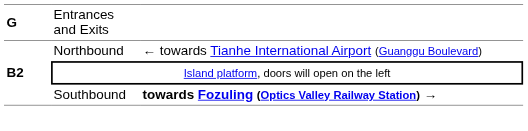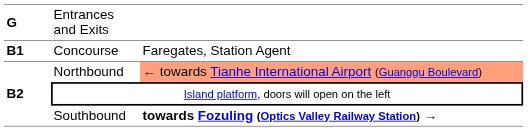 <table table border=0 cellspacing=0 cellpadding=3>
 <tr>
 <td style="border-top:solid 1px gray;border-bottom:solid 1px gray;" width=50><strong>G</strong></td>
 <td style="border-top:solid 1px gray;border-bottom:solid 1px gray;" width=100>Entrances and Exits</td>
 <td style="border-top:solid 1px gray;border-bottom:solid 1px gray;" width=450></td>
 </tr>
 <tr>
+<td style="border-top:solid 0px gray;border-bottom:solid 1px gray;" width=50><strong>B1</strong></td>
+<td style="border-top:solid 0px gray;border-bottom:solid 1px gray;" width=100>Concourse</td>
+<td style="border-top:solid 0px gray;border-bottom:solid 1px gray;" width=450>Faregates, Station Agent</td>
+</tr>
+<tr>
 <td style="border-bottom:solid 1px gray;" rowspan=3><strong>B2</strong></td>
 <td>Northbound</td>
-<td>←  towards <a href='#'>Tianhe International Airport</a> <small>(<a href='#'>Guanggu Boulevard</a>)</small></td>
+<td style="background: lightsalmon;">←  towards <a href='#'>Tianhe International Airport</a> <small>(<a href='#'>Guanggu Boulevard</a>)</small></td>
 </tr>
 <tr>
 <td style="border-right:solid 2px black;border-left:solid 2px black;border-top:solid 2px black;border-bottom:solid 2px black;text-align:center;" colspan=2><small><a href='#'>Island platform</a>, doors will open on the left</small></td>
 </tr>
 <tr>
 <td style="border-bottom:solid 1px gray;">Southbound</td>
 <td style="border-bottom:solid 1px gray;"><strong> towards <a href='#'>Fozuling</a> <small>(<a href='#'>Optics Valley Railway Station</a>)</small> →</strong></td>
 </tr>
 </table>
